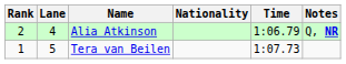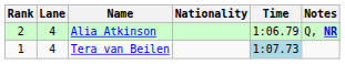 <table class="wikitable sortable" style="text-align:center">
 <tr>
 <th>Rank</th>
 <th>Lane</th>
 <th>Name</th>
 <th>Nationality</th>
 <th>Time</th>
 <th>Notes</th>
 </tr>
 <tr bgcolor=ccffcc>
 <td>2</td>
 <td>4</td>
 <td align=left><a href='#'>Alia Atkinson</a></td>
 <td align=left></td>
 <td>1:06.79</td>
 <td>Q, <strong><a href='#'>NR</a></strong></td>
 </tr>
 <tr>
 <td>1</td>
-<td>5</td>
+<td>4</td>
 <td align=left><a href='#'>Tera van Beilen</a></td>
 <td align=left></td>
-<td>1:07.73</td>
+<td style="background: lightblue;">1:07.73</td>
 <td></td>
 </tr>
 </table>
